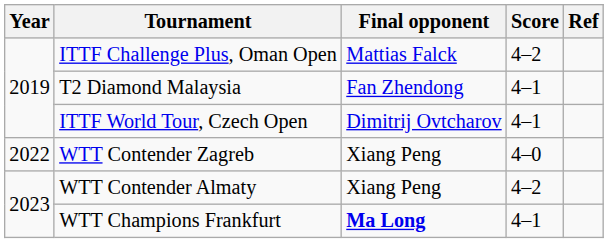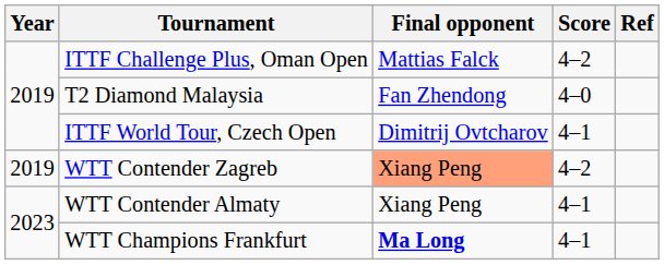 <table class="wikitable" style="font-size: 95%;">
 <tr>
 <th>Year</th>
 <th>Tournament</th>
 <th>Final opponent</th>
 <th>Score</th>
 <th>Ref</th>
 </tr>
 <tr>
 <td rowspan="3">2019</td>
 <td><a href='#'>ITTF Challenge Plus</a>, Oman Open</td>
 <td> <a href='#'>Mattias Falck</a></td>
 <td>4–2</td>
 <td></td>
 </tr>
 <tr>
 <td>T2 Diamond Malaysia</td>
 <td> <a href='#'>Fan Zhendong</a></td>
-<td>4–1</td>
+<td>4–0</td>
 <td></td>
 </tr>
 <tr>
 <td><a href='#'>ITTF World Tour</a>, Czech Open</td>
 <td> <a href='#'>Dimitrij Ovtcharov</a></td>
 <td>4–1</td>
 <td></td>
 </tr>
 <tr>
-<td>2022</td>
+<td>2019</td>
 <td><a href='#'>WTT</a> Contender Zagreb</td>
-<td> Xiang Peng</td>
-<td>4–0</td>
+<td style="background: lightsalmon;"> Xiang Peng</td>
+<td>4–2</td>
 <td></td>
 </tr>
 <tr>
 <td rowspan="2">2023</td>
 <td>WTT Contender Almaty</td>
 <td> Xiang Peng</td>
-<td>4–2</td>
+<td>4–1</td>
 <td></td>
 </tr>
 <tr>
 <td>WTT Champions Frankfurt</td>
 <td><strong> <a href='#'>Ma Long</a></strong></td>
 <td>4–1</td>
 <td></td>
 </tr>
 </table>
